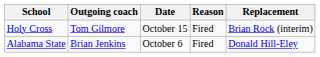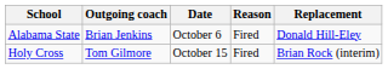 <table class="wikitable sortable">
 <tr>
 <th>School</th>
 <th>Outgoing coach</th>
 <th>Date</th>
 <th>Reason</th>
 <th>Replacement</th>
 </tr>
 <tr>
+<td><a href='#'>Alabama State</a></td>
+<td><a href='#'>Brian Jenkins</a></td>
+<td>October 6</td>
+<td>Fired</td>
+<td><a href='#'>Donald Hill-Eley</a></td>
+</tr>
+<tr>
 <td><a href='#'>Holy Cross</a></td>
 <td><a href='#'>Tom Gilmore</a></td>
 <td>October 15</td>
 <td>Fired</td>
 <td><a href='#'>Brian Rock</a> (interim)</td>
 </tr>
-<tr>
-<td><a href='#'>Alabama State</a></td>
-<td><a href='#'>Brian Jenkins</a></td>
-<td>October 6</td>
-<td>Fired</td>
-<td><a href='#'>Donald Hill-Eley</a></td>
-</tr>
 </table>
